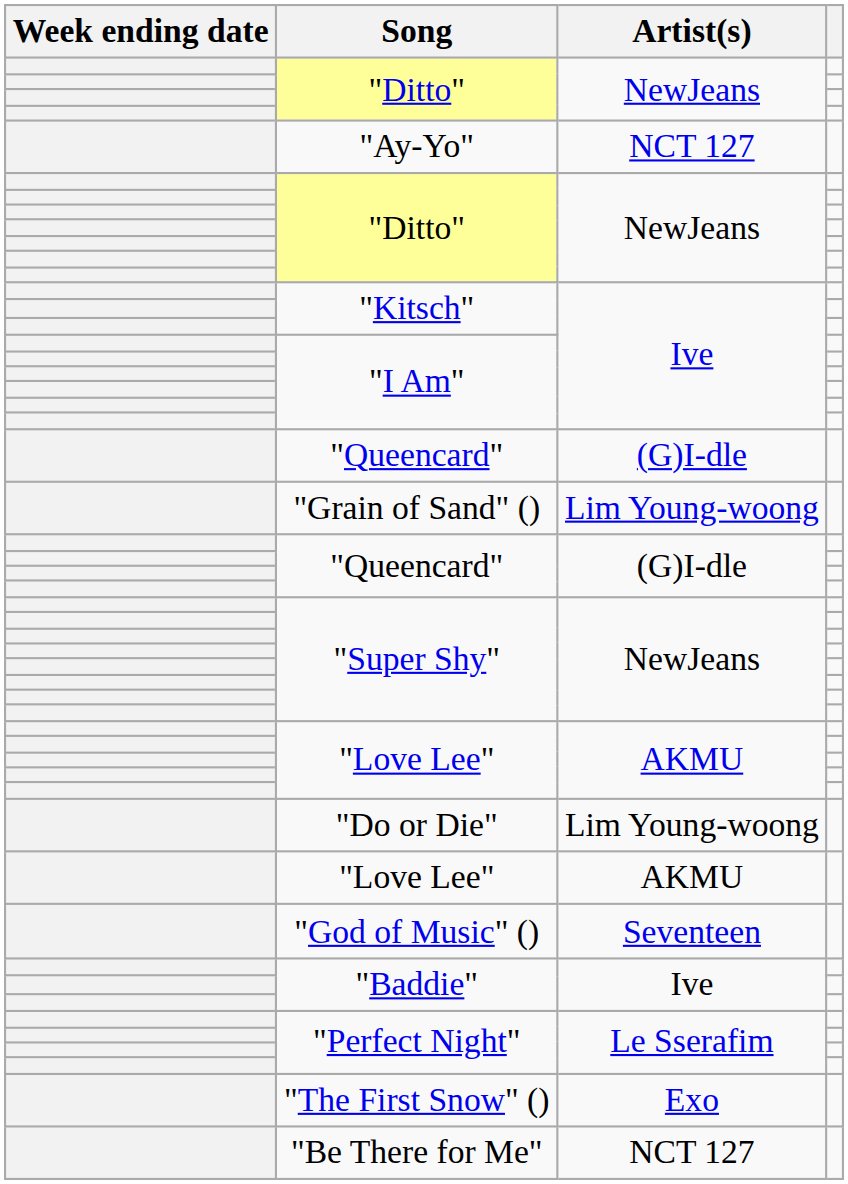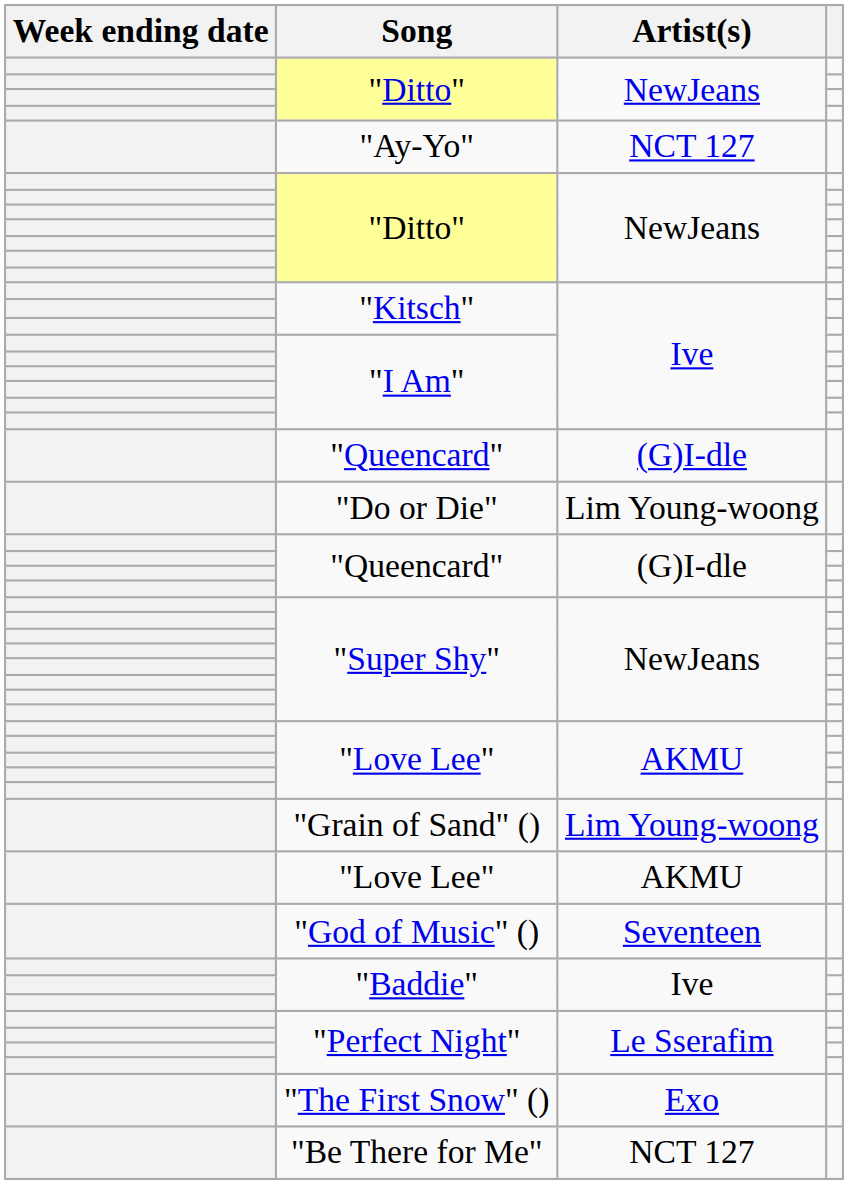 <table class="wikitable sortable plainrowheaders" style="text-align:center">
 <tr>
 <th scope="col">Week ending date</th>
 <th scope="col">Song</th>
 <th scope="col">Artist(s)</th>
 <th scope="col" class="unsortable"></th>
 </tr>
 <tr>
 <th scope="row"></th>
 <td bgcolor="#FFFF99" rowspan="4">"<a href='#'>Ditto</a>"  </td>
 <td rowspan="4"><a href='#'>NewJeans</a></td>
 <td></td>
 </tr>
 <tr>
 <th scope="row"></th>
 <td></td>
 </tr>
 <tr>
 <th scope="row"></th>
 <td></td>
 </tr>
 <tr>
 <th scope="row"></th>
 <td></td>
 </tr>
 <tr>
 <th scope="row"></th>
 <td>"Ay-Yo"</td>
 <td><a href='#'>NCT 127</a></td>
 <td></td>
 </tr>
 <tr>
 <th scope="row"></th>
 <td bgcolor="#FFFF99" rowspan="7">"Ditto"  </td>
 <td rowspan="7">NewJeans</td>
 <td></td>
 </tr>
 <tr>
 <th scope="row"></th>
 <td></td>
 </tr>
 <tr>
 <th scope="row"></th>
 <td></td>
 </tr>
 <tr>
 <th scope="row"></th>
 <td></td>
 </tr>
 <tr>
 <th scope="row"></th>
 <td></td>
 </tr>
 <tr>
 <th scope="row"></th>
 <td></td>
 </tr>
 <tr>
 <th scope="row"></th>
 <td></td>
 </tr>
 <tr>
 <th scope="row"></th>
 <td rowspan="3">"<a href='#'>Kitsch</a>"</td>
 <td rowspan="9"><a href='#'>Ive</a></td>
 <td></td>
 </tr>
 <tr>
 <th scope="row"></th>
 <td></td>
 </tr>
 <tr>
 <th scope="row"></th>
 <td></td>
 </tr>
 <tr>
 <th scope="row"></th>
 <td rowspan="6">"<a href='#'>I Am</a>"</td>
 <td></td>
 </tr>
 <tr>
 <th scope="row"></th>
 <td></td>
 </tr>
 <tr>
 <th scope="row"></th>
 <td></td>
 </tr>
 <tr>
 <th scope="row"></th>
 <td></td>
 </tr>
 <tr>
 <th scope="row"></th>
 <td></td>
 </tr>
 <tr>
 <th scope="row"></th>
 <td></td>
 </tr>
 <tr>
 <th scope="row"></th>
 <td>"<a href='#'>Queencard</a>"</td>
 <td><a href='#'>(G)I-dle</a></td>
 <td></td>
 </tr>
 <tr>
 <th scope="row"></th>
-<td>"Grain of Sand" ()</td>
-<td><a href='#'>Lim Young-woong</a></td>
+<td>"Do or Die"</td>
+<td>Lim Young-woong</td>
 <td></td>
 </tr>
 <tr>
 <th scope="row"></th>
 <td rowspan="4">"Queencard"</td>
 <td rowspan="4">(G)I-dle</td>
 <td></td>
 </tr>
 <tr>
 <th scope="row"></th>
 <td></td>
 </tr>
 <tr>
 <th scope="row"></th>
 <td></td>
 </tr>
 <tr>
 <th scope="row"></th>
 <td></td>
 </tr>
 <tr>
 <th scope="row"></th>
 <td rowspan="8">"<a href='#'>Super Shy</a>"</td>
 <td rowspan="8">NewJeans</td>
 <td></td>
 </tr>
 <tr>
 <th scope="row"></th>
 <td></td>
 </tr>
 <tr>
 <th scope="row"></th>
 <td></td>
 </tr>
 <tr>
 <th scope="row"></th>
 <td></td>
 </tr>
 <tr>
 <th scope="row"></th>
 <td></td>
 </tr>
 <tr>
 <th scope="row"></th>
 <td></td>
 </tr>
 <tr>
 <th scope="row"></th>
 <td></td>
 </tr>
 <tr>
 <th scope="row"></th>
 <td></td>
 </tr>
 <tr>
 <th scope="row"></th>
 <td rowspan="5">"<a href='#'>Love Lee</a>"</td>
 <td rowspan="5"><a href='#'>AKMU</a></td>
 <td></td>
 </tr>
 <tr>
 <th scope="row"></th>
 <td></td>
 </tr>
 <tr>
 <th scope="row"></th>
 <td></td>
 </tr>
 <tr>
 <th scope="row"></th>
 <td></td>
 </tr>
 <tr>
 <th scope="row"></th>
 <td></td>
 </tr>
 <tr>
 <th scope="row"></th>
-<td>"Do or Die"</td>
-<td>Lim Young-woong</td>
+<td>"Grain of Sand" ()</td>
+<td><a href='#'>Lim Young-woong</a></td>
 <td></td>
 </tr>
 <tr>
 <th scope="row"></th>
 <td>"Love Lee"</td>
 <td>AKMU</td>
 <td></td>
 </tr>
 <tr>
 <th scope="row"></th>
 <td>"<a href='#'>God of Music</a>" ()</td>
 <td><a href='#'>Seventeen</a></td>
 <td></td>
 </tr>
 <tr>
 <th scope="row"></th>
 <td rowspan="3">"<a href='#'>Baddie</a>"</td>
 <td rowspan="3">Ive</td>
 <td></td>
 </tr>
 <tr>
 <th scope="row"></th>
 <td></td>
 </tr>
 <tr>
 <th scope="row"></th>
 <td></td>
 </tr>
 <tr>
 <th scope="row"></th>
 <td rowspan="4">"<a href='#'>Perfect Night</a>"</td>
 <td rowspan="4"><a href='#'>Le Sserafim</a></td>
 <td></td>
 </tr>
 <tr>
 <th scope="row"></th>
 <td></td>
 </tr>
 <tr>
 <th scope="row"></th>
 <td></td>
 </tr>
 <tr>
 <th scope="row"></th>
 <td></td>
 </tr>
 <tr>
 <th scope="row"></th>
 <td>"<a href='#'>The First Snow</a>" ()</td>
 <td><a href='#'>Exo</a></td>
 <td></td>
 </tr>
 <tr>
 <th scope="row"></th>
 <td>"Be There for Me"</td>
 <td>NCT 127</td>
 <td></td>
 </tr>
 </table>
